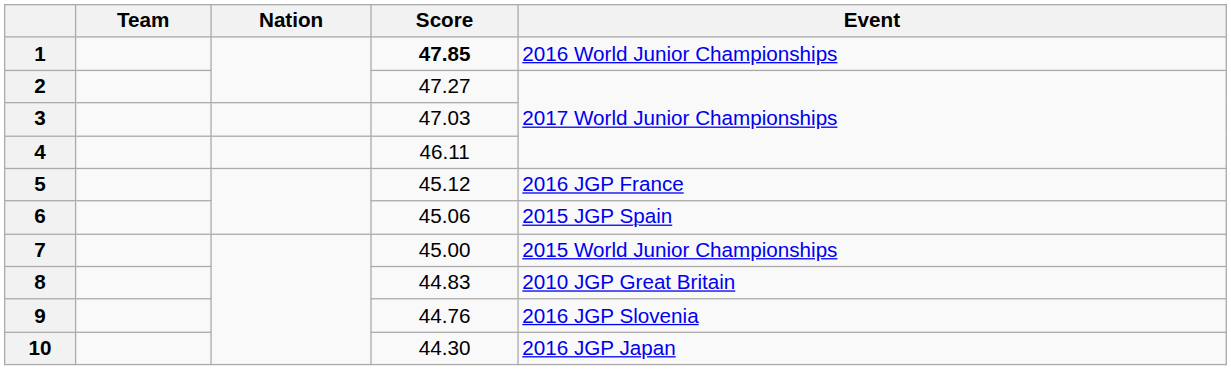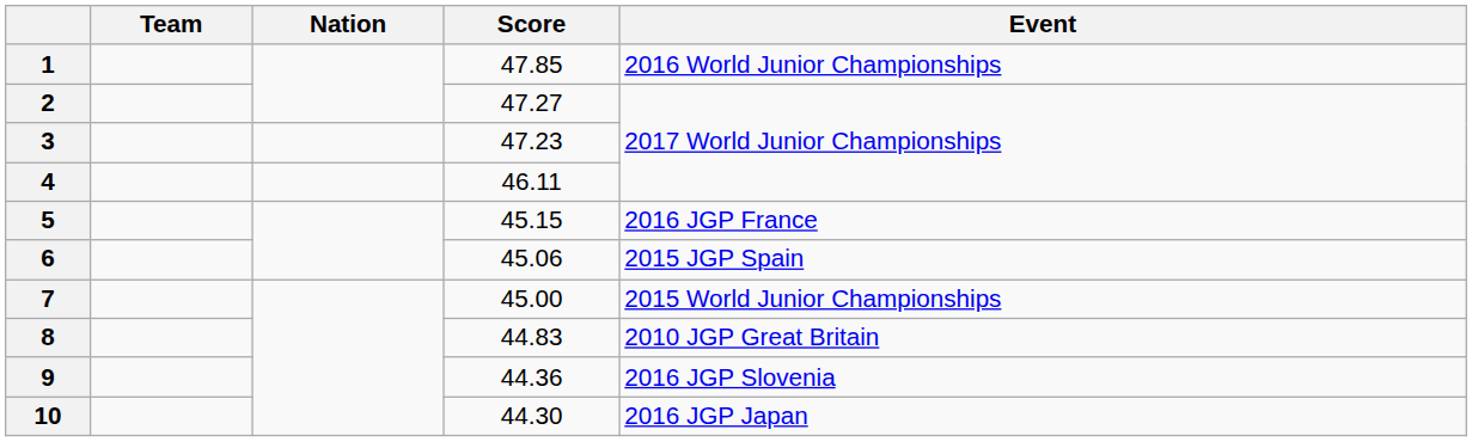 <table class="wikitable unsortable" style="text-align:left; width:75%">
 <tr>
 <th scope="col"></th>
 <th scope="col">Team</th>
 <th scope="col">Nation</th>
 <th scope="col">Score</th>
 <th scope="col">Event</th>
 </tr>
 <tr>
 <th scope="row">1</th>
 <td></td>
 <td rowspan="2"></td>
-<td style="text-align:center"><strong>47.85</strong></td>
+<td style="text-align:center">47.85</td>
 <td><a href='#'>2016 World Junior Championships</a></td>
 </tr>
 <tr>
 <th scope="row">2</th>
 <td></td>
 <td style="text-align:center">47.27</td>
 <td rowspan="3"><a href='#'>2017 World Junior Championships</a></td>
 </tr>
 <tr>
 <th scope="row">3</th>
 <td></td>
 <td></td>
-<td style="text-align:center">47.03</td>
+<td style="text-align:center">47.23</td>
 </tr>
 <tr>
 <th scope="row">4</th>
 <td></td>
 <td></td>
 <td style="text-align:center">46.11</td>
 </tr>
 <tr>
 <th scope="row">5</th>
 <td></td>
 <td rowspan="2"></td>
-<td style="text-align:center">45.12</td>
+<td style="text-align:center">45.15</td>
 <td><a href='#'>2016 JGP France</a></td>
 </tr>
 <tr>
 <th scope="row">6</th>
 <td></td>
 <td style="text-align:center">45.06</td>
 <td><a href='#'>2015 JGP Spain</a></td>
 </tr>
 <tr>
 <th scope="row">7</th>
 <td></td>
 <td rowspan="4"></td>
 <td style="text-align:center">45.00</td>
 <td><a href='#'>2015 World Junior Championships</a></td>
 </tr>
 <tr>
 <th scope="row">8</th>
 <td></td>
 <td style="text-align:center">44.83</td>
 <td><a href='#'>2010 JGP Great Britain</a></td>
 </tr>
 <tr>
 <th scope="row">9</th>
 <td></td>
-<td style="text-align:center">44.76</td>
+<td style="text-align:center">44.36</td>
 <td><a href='#'>2016 JGP Slovenia</a></td>
 </tr>
 <tr>
 <th scope="row">10</th>
 <td></td>
 <td style="text-align:center">44.30</td>
 <td><a href='#'>2016 JGP Japan</a></td>
 </tr>
 </table>
